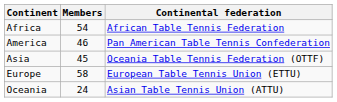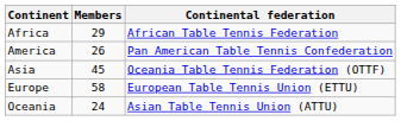 <table class="wikitable">
 <tr>
 <th style="width: 120;">Continent</th>
 <th style="width: 80;">Members</th>
 <th style="width: 340;">Continental federation</th>
 </tr>
 <tr>
 <td>Africa</td>
-<td style="text-align:center;">54</td>
+<td style="text-align:center;">29</td>
 <td><a href='#'>African Table Tennis Federation</a></td>
 </tr>
 <tr>
 <td>America</td>
-<td style="text-align:center;">46</td>
+<td style="text-align:center;">26</td>
 <td><a href='#'>Pan American Table Tennis Confederation</a></td>
 </tr>
 <tr>
 <td>Asia</td>
 <td style="text-align:center;">45</td>
 <td><a href='#'>Oceania Table Tennis Federation</a> (OTTF)</td>
 </tr>
 <tr>
 <td>Europe</td>
 <td style="text-align:center;">58</td>
 <td><a href='#'>European Table Tennis Union</a> (ETTU)</td>
 </tr>
 <tr>
 <td>Oceania</td>
 <td style="text-align:center;">24</td>
 <td><a href='#'>Asian Table Tennis Union</a> (ATTU)</td>
 </tr>
 </table>
